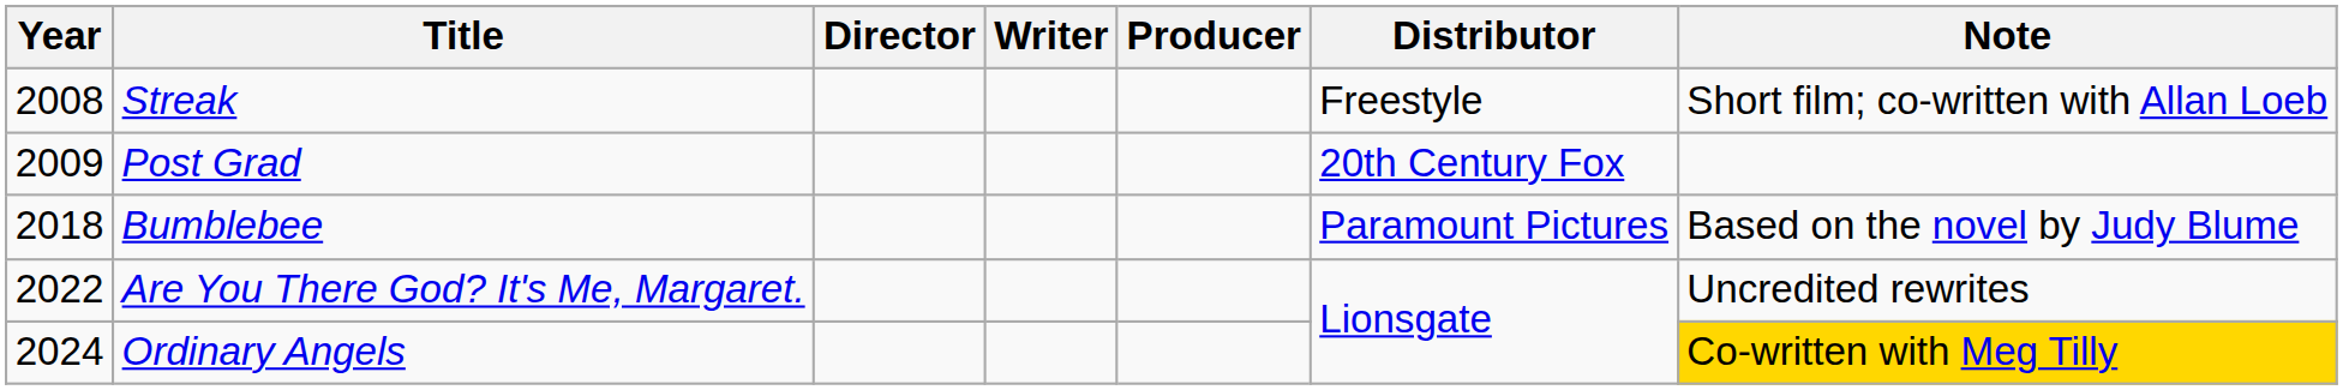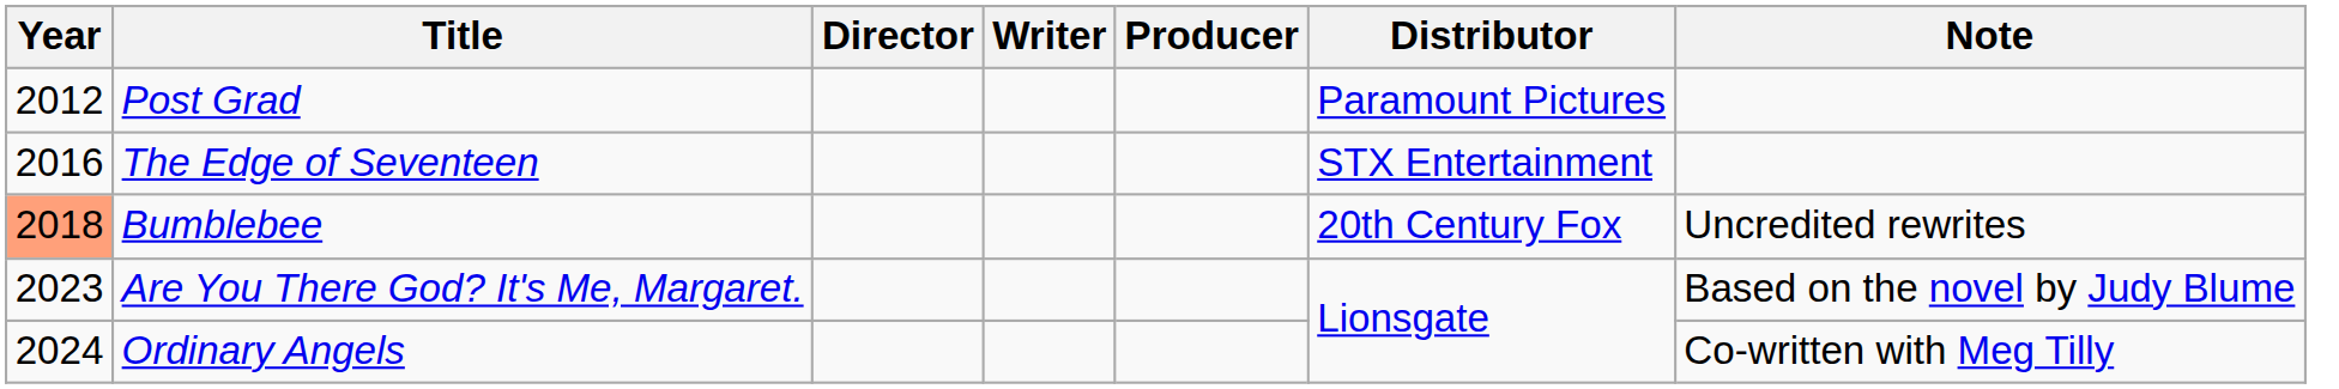 <table class="wikitable">
 <tr>
 <th>Year</th>
 <th>Title</th>
 <th>Director</th>
 <th>Writer</th>
 <th>Producer</th>
 <th>Distributor</th>
 <th>Note</th>
 </tr>
 <tr>
-<td>2008</td>
-<td><em><a href='#'>Streak</a></em></td>
-<td></td>
-<td></td>
-<td></td>
-<td>Freestyle</td>
-<td>Short film; co-written with <a href='#'>Allan Loeb</a></td>
-</tr>
-<tr>
-<td>2009</td>
+<td>2012</td>
 <td><em><a href='#'>Post Grad</a></em></td>
 <td></td>
 <td></td>
 <td></td>
-<td><a href='#'>20th Century Fox</a></td>
+<td><a href='#'>Paramount Pictures</a></td>
 <td></td>
 </tr>
 <tr>
-<td>2018</td>
+<td>2016</td>
+<td><em><a href='#'>The Edge of Seventeen</a></em></td>
+<td></td>
+<td></td>
+<td></td>
+<td><a href='#'>STX Entertainment</a></td>
+<td></td>
+</tr>
+<tr>
+<td style="background: lightsalmon;">2018</td>
 <td><em><a href='#'>Bumblebee</a></em></td>
 <td></td>
 <td></td>
 <td></td>
-<td><a href='#'>Paramount Pictures</a></td>
-<td>Based on the <a href='#'>novel</a> by <a href='#'>Judy Blume</a></td>
+<td><a href='#'>20th Century Fox</a></td>
+<td>Uncredited rewrites</td>
 </tr>
 <tr>
-<td>2022</td>
+<td>2023</td>
 <td><em><a href='#'>Are You There God? It's Me, Margaret.</a></em></td>
 <td></td>
 <td></td>
 <td></td>
 <td rowspan=2><a href='#'>Lionsgate</a></td>
-<td>Uncredited rewrites</td>
+<td>Based on the <a href='#'>novel</a> by <a href='#'>Judy Blume</a></td>
 </tr>
 <tr>
 <td>2024</td>
 <td><em><a href='#'>Ordinary Angels</a></em></td>
 <td></td>
 <td></td>
 <td></td>
-<td style="background: gold;">Co-written with <a href='#'>Meg Tilly</a></td>
+<td>Co-written with <a href='#'>Meg Tilly</a></td>
 </tr>
 </table>
